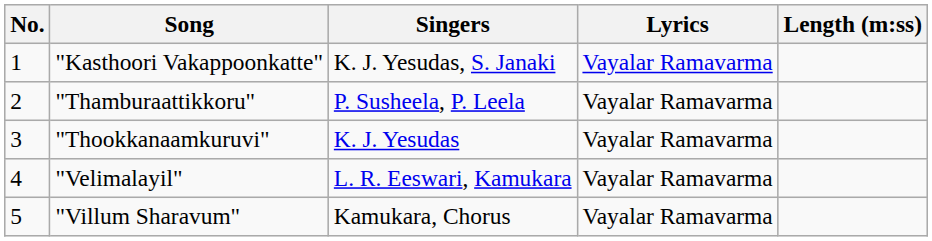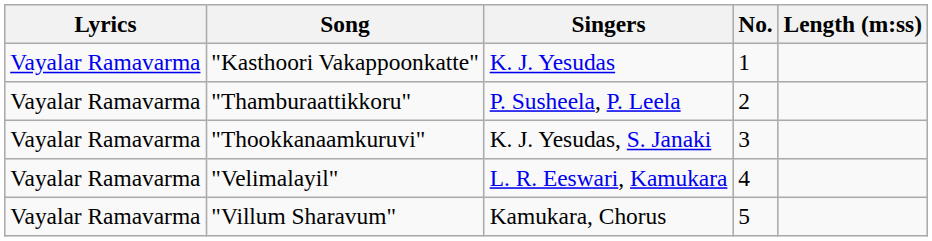 <table class="wikitable" style="font-size:95%;">
 <tr>
-<th>No.</th>
+<th>Lyrics</th>
 <th>Song</th>
 <th>Singers</th>
-<th>Lyrics</th>
+<th>No.</th>
 <th>Length (m:ss)</th>
 </tr>
 <tr>
+<td><a href='#'>Vayalar Ramavarma</a></td>
+<td>"Kasthoori Vakappoonkatte"</td>
+<td><a href='#'>K. J. Yesudas</a></td>
 <td>1</td>
-<td>"Kasthoori Vakappoonkatte"</td>
-<td>K. J. Yesudas, <a href='#'>S. Janaki</a></td>
-<td><a href='#'>Vayalar Ramavarma</a></td>
 <td></td>
 </tr>
 <tr>
-<td>2</td>
+<td>Vayalar Ramavarma</td>
 <td>"Thamburaattikkoru"</td>
 <td><a href='#'>P. Susheela</a>, <a href='#'>P. Leela</a></td>
-<td>Vayalar Ramavarma</td>
+<td>2</td>
 <td></td>
 </tr>
 <tr>
+<td>Vayalar Ramavarma</td>
+<td>"Thookkanaamkuruvi"</td>
+<td>K. J. Yesudas, <a href='#'>S. Janaki</a></td>
 <td>3</td>
-<td>"Thookkanaamkuruvi"</td>
-<td><a href='#'>K. J. Yesudas</a></td>
-<td>Vayalar Ramavarma</td>
 <td></td>
 </tr>
 <tr>
-<td>4</td>
+<td>Vayalar Ramavarma</td>
 <td>"Velimalayil"</td>
 <td><a href='#'>L. R. Eeswari</a>, <a href='#'>Kamukara</a></td>
-<td>Vayalar Ramavarma</td>
+<td>4</td>
 <td></td>
 </tr>
 <tr>
-<td>5</td>
+<td>Vayalar Ramavarma</td>
 <td>"Villum Sharavum"</td>
 <td>Kamukara, Chorus</td>
-<td>Vayalar Ramavarma</td>
+<td>5</td>
 <td></td>
 </tr>
 </table>
